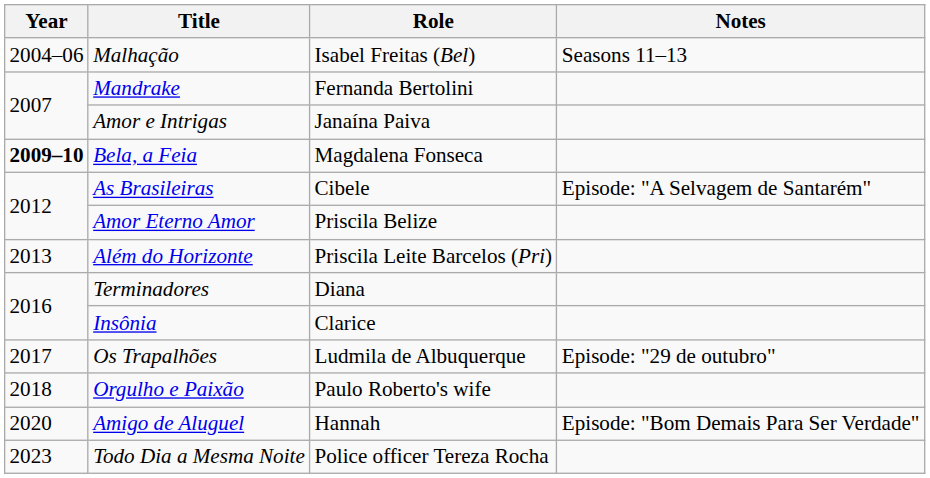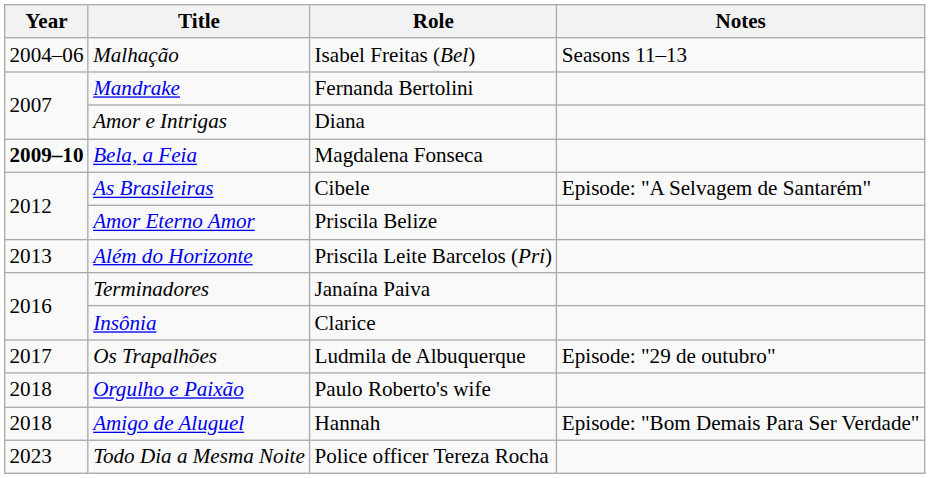 <table class="wikitable">
 <tr>
 <th>Year</th>
 <th>Title</th>
 <th>Role</th>
 <th>Notes</th>
 </tr>
 <tr>
 <td>2004–06</td>
 <td><em>Malhação</em></td>
 <td>Isabel Freitas (<em>Bel</em>)</td>
 <td>Seasons 11–13</td>
 </tr>
 <tr>
 <td rowspan="2">2007</td>
 <td><em><a href='#'>Mandrake</a></em></td>
 <td>Fernanda Bertolini</td>
 <td></td>
 </tr>
 <tr>
 <td><em>Amor e Intrigas</em></td>
-<td>Janaína Paiva</td>
+<td>Diana</td>
 <td></td>
 </tr>
 <tr>
 <td><strong>2009–10</strong></td>
 <td><em><a href='#'>Bela, a Feia</a></em></td>
 <td>Magdalena Fonseca</td>
 <td></td>
 </tr>
 <tr>
 <td rowspan="2">2012</td>
 <td><em><a href='#'>As Brasileiras</a></em></td>
 <td>Cibele</td>
 <td>Episode: "A Selvagem de Santarém"</td>
 </tr>
 <tr>
 <td><em><a href='#'>Amor Eterno Amor</a></em></td>
 <td>Priscila Belize</td>
 <td></td>
 </tr>
 <tr>
 <td>2013</td>
 <td><em><a href='#'>Além do Horizonte</a></em></td>
 <td>Priscila Leite Barcelos (<em>Pri</em>)</td>
 <td></td>
 </tr>
 <tr>
 <td rowspan="2">2016</td>
 <td><em>Terminadores</em></td>
-<td>Diana</td>
+<td>Janaína Paiva</td>
 <td></td>
 </tr>
 <tr>
 <td><em><a href='#'>Insônia</a></em></td>
 <td>Clarice</td>
 <td></td>
 </tr>
 <tr>
 <td>2017</td>
 <td><em>Os Trapalhões</em></td>
 <td>Ludmila de Albuquerque</td>
 <td>Episode: "29 de outubro"</td>
 </tr>
 <tr>
 <td>2018</td>
 <td><em><a href='#'>Orgulho e Paixão</a></em></td>
 <td>Paulo Roberto's wife</td>
 <td></td>
 </tr>
 <tr>
-<td>2020</td>
+<td>2018</td>
 <td><em><a href='#'>Amigo de Aluguel</a></em></td>
 <td>Hannah</td>
 <td>Episode: "Bom Demais Para Ser Verdade"</td>
 </tr>
 <tr>
 <td>2023</td>
 <td><em>Todo Dia a Mesma Noite</em></td>
 <td>Police officer Tereza Rocha</td>
 <td></td>
 </tr>
 </table>
